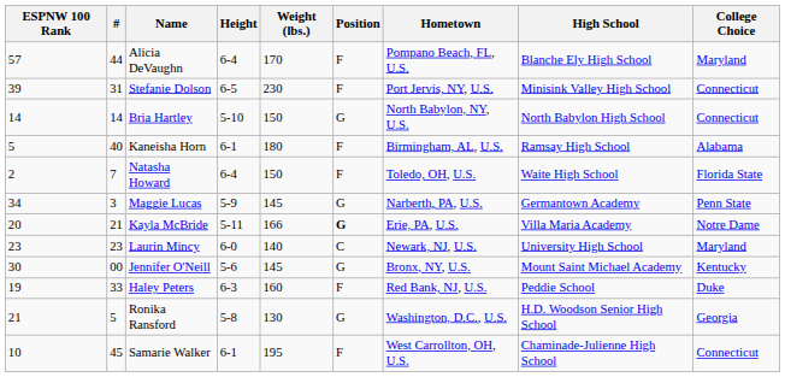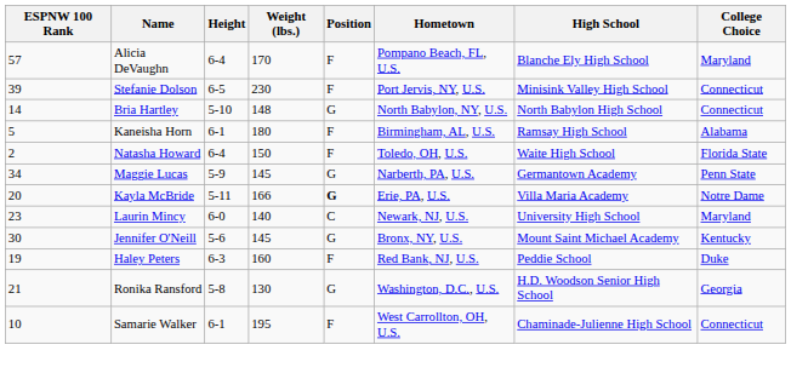 <table class="wikitable sortable" style="font-size: 90%">
 <tr>
 <th>ESPNW 100 Rank</th>
-<th>#</th>
 <th>Name</th>
 <th>Height</th>
 <th>Weight (lbs.)</th>
 <th>Position</th>
 <th>Hometown</th>
 <th>High School</th>
 <th>College Choice</th>
 </tr>
 <tr>
 <td>57</td>
-<td>44</td>
 <td>Alicia DeVaughn</td>
 <td>6-4</td>
 <td>170</td>
 <td>F</td>
 <td><a href='#'>Pompano Beach, FL</a>, <a href='#'>U.S.</a></td>
 <td><a href='#'>Blanche Ely High School</a></td>
 <td><a href='#'>Maryland</a></td>
 </tr>
 <tr>
 <td>39</td>
-<td>31</td>
 <td><a href='#'>Stefanie Dolson</a></td>
 <td>6-5</td>
 <td>230</td>
 <td>F</td>
 <td><a href='#'>Port Jervis, NY</a>, <a href='#'>U.S.</a></td>
 <td><a href='#'>Minisink Valley High School</a></td>
 <td><a href='#'>Connecticut</a></td>
 </tr>
 <tr>
 <td>14</td>
-<td>14</td>
 <td><a href='#'>Bria Hartley</a></td>
 <td>5-10</td>
-<td>150</td>
+<td>148</td>
 <td>G</td>
 <td><a href='#'>North Babylon, NY</a>, <a href='#'>U.S.</a></td>
 <td><a href='#'>North Babylon High School</a></td>
 <td><a href='#'>Connecticut</a></td>
 </tr>
 <tr>
 <td>5</td>
-<td>40</td>
 <td>Kaneisha Horn</td>
 <td>6-1</td>
 <td>180</td>
 <td>F</td>
 <td><a href='#'>Birmingham, AL</a>, <a href='#'>U.S.</a></td>
 <td><a href='#'>Ramsay High School</a></td>
 <td><a href='#'>Alabama</a></td>
 </tr>
 <tr>
 <td>2</td>
-<td>7</td>
 <td><a href='#'>Natasha Howard</a></td>
 <td>6-4</td>
 <td>150</td>
 <td>F</td>
 <td><a href='#'>Toledo, OH</a>, <a href='#'>U.S.</a></td>
 <td><a href='#'>Waite High School</a></td>
 <td><a href='#'>Florida State</a></td>
 </tr>
 <tr>
 <td>34</td>
-<td>3</td>
 <td><a href='#'>Maggie Lucas</a></td>
 <td>5-9</td>
 <td>145</td>
 <td>G</td>
 <td><a href='#'>Narberth, PA</a>, <a href='#'>U.S.</a></td>
 <td><a href='#'>Germantown Academy</a></td>
 <td><a href='#'>Penn State</a></td>
 </tr>
 <tr>
 <td>20</td>
-<td>21</td>
 <td><a href='#'>Kayla McBride</a></td>
 <td>5-11</td>
 <td>166</td>
 <td><strong>G</strong></td>
 <td><a href='#'>Erie, PA</a>, <a href='#'>U.S.</a></td>
 <td><a href='#'>Villa Maria Academy</a></td>
 <td><a href='#'>Notre Dame</a></td>
 </tr>
 <tr>
-<td>23</td>
 <td>23</td>
 <td><a href='#'>Laurin Mincy</a></td>
 <td>6-0</td>
 <td>140</td>
 <td>C</td>
 <td><a href='#'>Newark, NJ</a>, <a href='#'>U.S.</a></td>
 <td><a href='#'>University High School</a></td>
 <td><a href='#'>Maryland</a></td>
 </tr>
 <tr>
 <td>30</td>
-<td>00</td>
 <td><a href='#'>Jennifer O'Neill</a></td>
 <td>5-6</td>
 <td>145</td>
 <td>G</td>
 <td><a href='#'>Bronx, NY</a>, <a href='#'>U.S.</a></td>
 <td><a href='#'>Mount Saint Michael Academy</a></td>
 <td><a href='#'>Kentucky</a></td>
 </tr>
 <tr>
 <td>19</td>
-<td>33</td>
 <td><a href='#'>Haley Peters</a></td>
 <td>6-3</td>
 <td>160</td>
 <td>F</td>
 <td><a href='#'>Red Bank, NJ</a>, <a href='#'>U.S.</a></td>
 <td><a href='#'>Peddie School</a></td>
 <td><a href='#'>Duke</a></td>
 </tr>
 <tr>
 <td>21</td>
-<td>5</td>
 <td>Ronika Ransford</td>
 <td>5-8</td>
 <td>130</td>
 <td>G</td>
 <td><a href='#'>Washington, D.C.</a>, <a href='#'>U.S.</a></td>
 <td><a href='#'>H.D. Woodson Senior High School</a></td>
 <td><a href='#'>Georgia</a></td>
 </tr>
 <tr>
 <td>10</td>
-<td>45</td>
 <td>Samarie Walker</td>
 <td>6-1</td>
 <td>195</td>
 <td>F</td>
 <td><a href='#'>West Carrollton, OH</a>, <a href='#'>U.S.</a></td>
 <td><a href='#'>Chaminade-Julienne High School</a></td>
 <td><a href='#'>Connecticut</a></td>
 </tr>
 </table>
